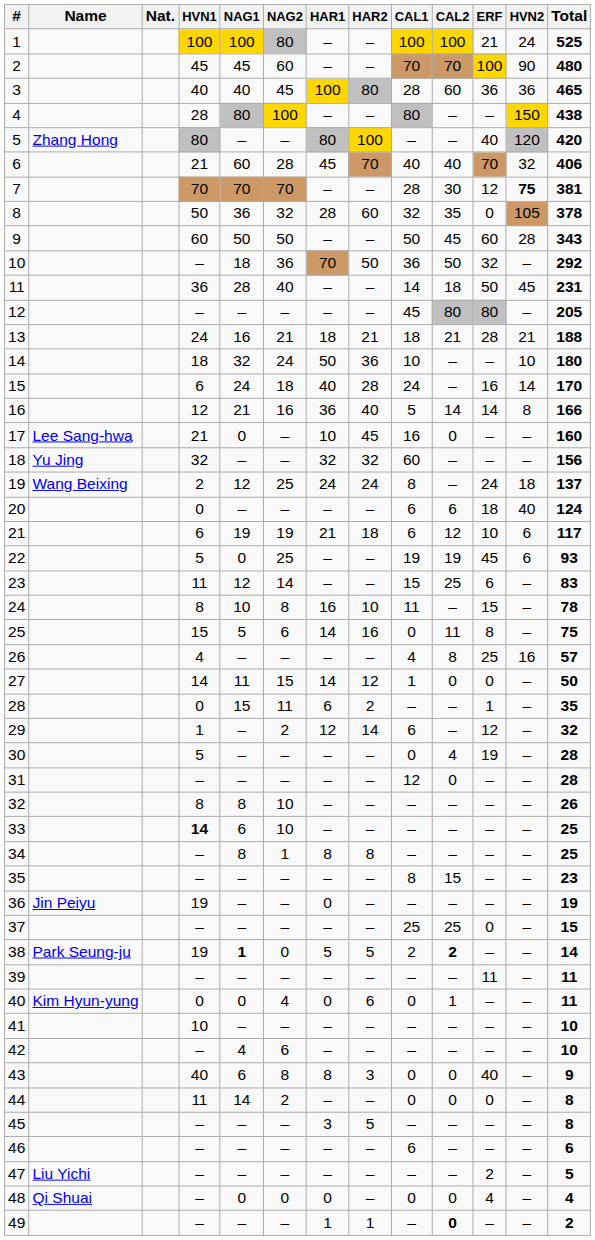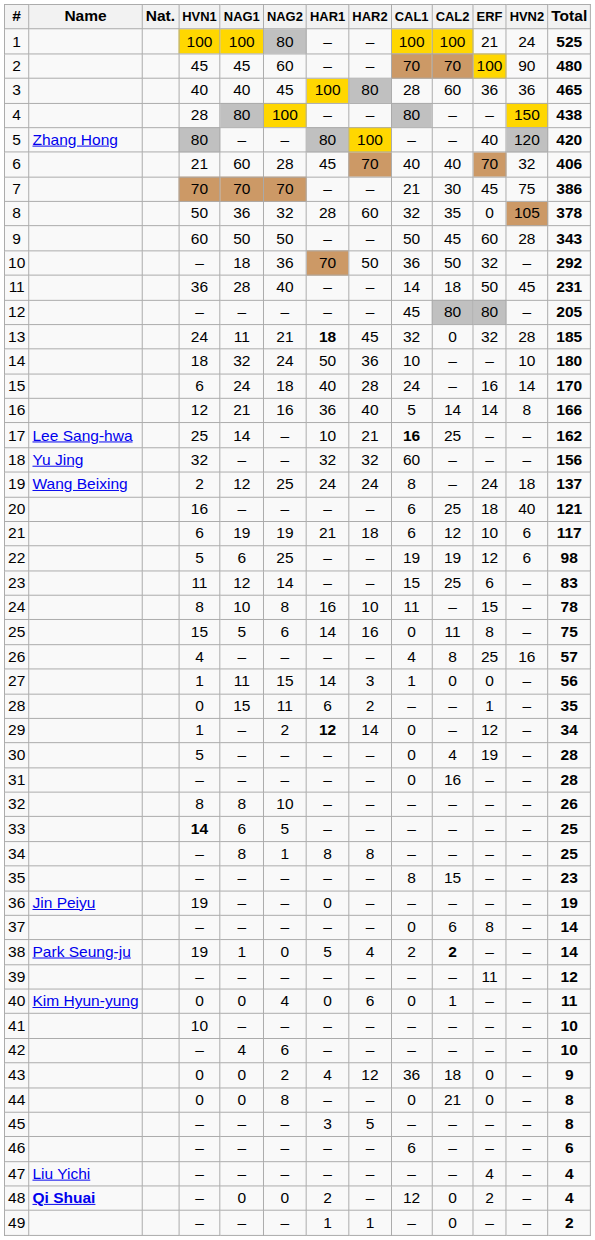 <table class="wikitable sortable" style="text-align:center;">
 <tr>
 <th>#</th>
 <th>Name</th>
 <th>Nat.</th>
 <th><small>HVN1</small></th>
 <th><small>NAG1</small></th>
 <th><small>NAG2</small></th>
 <th><small>HAR1</small></th>
 <th><small>HAR2</small></th>
 <th><small>CAL1</small></th>
 <th><small>CAL2</small></th>
 <th><small>ERF</small></th>
 <th><small>HVN2</small></th>
 <th>Total</th>
 </tr>
 <tr>
 <td>1</td>
 <td align=left></td>
 <td></td>
 <td bgcolor="gold">100</td>
 <td bgcolor="gold">100</td>
 <td bgcolor="silver">80</td>
 <td>–</td>
 <td>–</td>
 <td bgcolor="gold">100</td>
 <td bgcolor="gold">100</td>
 <td>21</td>
 <td>24</td>
 <td><strong>525</strong></td>
 </tr>
 <tr>
 <td>2</td>
 <td align=left></td>
 <td></td>
 <td>45</td>
 <td>45</td>
 <td>60</td>
 <td>–</td>
 <td>–</td>
 <td bgcolor=CC9966>70</td>
 <td bgcolor=CC9966>70</td>
 <td bgcolor="gold">100</td>
 <td>90</td>
 <td><strong>480</strong></td>
 </tr>
 <tr>
 <td>3</td>
 <td align=left></td>
 <td></td>
 <td>40</td>
 <td>40</td>
 <td>45</td>
 <td bgcolor="gold">100</td>
 <td bgcolor="silver">80</td>
 <td>28</td>
 <td>60</td>
 <td>36</td>
 <td>36</td>
 <td><strong>465</strong></td>
 </tr>
 <tr>
 <td>4</td>
 <td align=left></td>
 <td></td>
 <td>28</td>
 <td bgcolor="silver">80</td>
 <td bgcolor="gold">100</td>
 <td>–</td>
 <td>–</td>
 <td bgcolor="silver">80</td>
 <td>–</td>
 <td>–</td>
 <td bgcolor="gold">150</td>
 <td><strong>438</strong></td>
 </tr>
 <tr>
 <td>5</td>
 <td align=left><a href='#'>Zhang Hong</a></td>
 <td></td>
 <td bgcolor="silver">80</td>
 <td>–</td>
 <td>–</td>
 <td bgcolor="silver">80</td>
 <td bgcolor="gold">100</td>
 <td>–</td>
 <td>–</td>
 <td>40</td>
 <td bgcolor="silver">120</td>
 <td><strong>420</strong></td>
 </tr>
 <tr>
 <td>6</td>
 <td align=left></td>
 <td></td>
 <td>21</td>
 <td>60</td>
 <td>28</td>
 <td>45</td>
 <td bgcolor=CC9966>70</td>
 <td>40</td>
 <td>40</td>
 <td bgcolor=CC9966>70</td>
 <td>32</td>
 <td><strong>406</strong></td>
 </tr>
 <tr>
 <td>7</td>
 <td align=left></td>
 <td></td>
 <td bgcolor=CC9966>70</td>
 <td bgcolor=CC9966>70</td>
 <td bgcolor=CC9966>70</td>
 <td>–</td>
 <td>–</td>
-<td>28</td>
+<td>21</td>
 <td>30</td>
-<td>12</td>
-<td><strong>75</strong></td>
-<td><strong>381</strong></td>
+<td>45</td>
+<td>75</td>
+<td><strong>386</strong></td>
 </tr>
 <tr>
 <td>8</td>
 <td align=left></td>
 <td></td>
 <td>50</td>
 <td>36</td>
 <td>32</td>
 <td>28</td>
 <td>60</td>
 <td>32</td>
 <td>35</td>
 <td>0</td>
 <td bgcolor=CC9966>105</td>
 <td><strong>378</strong></td>
 </tr>
 <tr>
 <td>9</td>
 <td align=left></td>
 <td></td>
 <td>60</td>
 <td>50</td>
 <td>50</td>
 <td>–</td>
 <td>–</td>
 <td>50</td>
 <td>45</td>
 <td>60</td>
 <td>28</td>
 <td><strong>343</strong></td>
 </tr>
 <tr>
 <td>10</td>
 <td align=left></td>
 <td></td>
 <td>–</td>
 <td>18</td>
 <td>36</td>
 <td bgcolor=CC9966>70</td>
 <td>50</td>
 <td>36</td>
 <td>50</td>
 <td>32</td>
 <td>–</td>
 <td><strong>292</strong></td>
 </tr>
 <tr>
 <td>11</td>
 <td align=left></td>
 <td></td>
 <td>36</td>
 <td>28</td>
 <td>40</td>
 <td>–</td>
 <td>–</td>
 <td>14</td>
 <td>18</td>
 <td>50</td>
 <td>45</td>
 <td><strong>231</strong></td>
 </tr>
 <tr>
 <td>12</td>
 <td align=left></td>
 <td></td>
 <td>–</td>
 <td>–</td>
 <td>–</td>
 <td>–</td>
 <td>–</td>
 <td>45</td>
 <td bgcolor="silver">80</td>
 <td bgcolor="silver">80</td>
 <td>–</td>
 <td><strong>205</strong></td>
 </tr>
 <tr>
 <td>13</td>
 <td align=left></td>
 <td></td>
 <td>24</td>
-<td>16</td>
+<td>11</td>
 <td>21</td>
-<td>18</td>
-<td>21</td>
-<td>18</td>
-<td>21</td>
+<td><strong>18</strong></td>
+<td>45</td>
+<td>32</td>
+<td>0</td>
+<td>32</td>
 <td>28</td>
-<td>21</td>
-<td><strong>188</strong></td>
+<td><strong>185</strong></td>
 </tr>
 <tr>
 <td>14</td>
 <td align=left></td>
 <td></td>
 <td>18</td>
 <td>32</td>
 <td>24</td>
 <td>50</td>
 <td>36</td>
 <td>10</td>
 <td>–</td>
 <td>–</td>
 <td>10</td>
 <td><strong>180</strong></td>
 </tr>
 <tr>
 <td>15</td>
 <td align=left></td>
 <td></td>
 <td>6</td>
 <td>24</td>
 <td>18</td>
 <td>40</td>
 <td>28</td>
 <td>24</td>
 <td>–</td>
 <td>16</td>
 <td>14</td>
 <td><strong>170</strong></td>
 </tr>
 <tr>
 <td>16</td>
 <td align=left></td>
 <td></td>
 <td>12</td>
 <td>21</td>
 <td>16</td>
 <td>36</td>
 <td>40</td>
 <td>5</td>
 <td>14</td>
 <td>14</td>
 <td>8</td>
 <td><strong>166</strong></td>
 </tr>
 <tr>
 <td>17</td>
 <td align=left><a href='#'>Lee Sang-hwa</a></td>
 <td></td>
-<td>21</td>
-<td>0</td>
+<td>25</td>
+<td>14</td>
 <td>–</td>
 <td>10</td>
-<td>45</td>
-<td>16</td>
-<td>0</td>
+<td>21</td>
+<td><strong>16</strong></td>
+<td>25</td>
 <td>–</td>
 <td>–</td>
-<td><strong>160</strong></td>
+<td><strong>162</strong></td>
 </tr>
 <tr>
 <td>18</td>
 <td align=left><a href='#'>Yu Jing</a></td>
 <td></td>
 <td>32</td>
 <td>–</td>
 <td>–</td>
 <td>32</td>
 <td>32</td>
 <td>60</td>
 <td>–</td>
 <td>–</td>
 <td>–</td>
 <td><strong>156</strong></td>
 </tr>
 <tr>
 <td>19</td>
 <td align=left><a href='#'>Wang Beixing</a></td>
 <td></td>
 <td>2</td>
 <td>12</td>
 <td>25</td>
 <td>24</td>
 <td>24</td>
 <td>8</td>
 <td>–</td>
 <td>24</td>
 <td>18</td>
 <td><strong>137</strong></td>
 </tr>
 <tr>
 <td>20</td>
 <td align=left></td>
 <td></td>
-<td>0</td>
+<td>16</td>
 <td>–</td>
 <td>–</td>
 <td>–</td>
 <td>–</td>
 <td>6</td>
-<td>6</td>
+<td>25</td>
 <td>18</td>
 <td>40</td>
-<td><strong>124</strong></td>
+<td><strong>121</strong></td>
 </tr>
 <tr>
 <td>21</td>
 <td align=left></td>
 <td></td>
 <td>6</td>
 <td>19</td>
 <td>19</td>
 <td>21</td>
 <td>18</td>
 <td>6</td>
 <td>12</td>
 <td>10</td>
 <td>6</td>
 <td><strong>117</strong></td>
 </tr>
 <tr>
 <td>22</td>
 <td align=left></td>
 <td></td>
 <td>5</td>
-<td>0</td>
+<td>6</td>
 <td>25</td>
 <td>–</td>
 <td>–</td>
 <td>19</td>
 <td>19</td>
-<td>45</td>
+<td>12</td>
 <td>6</td>
-<td><strong>93</strong></td>
+<td><strong>98</strong></td>
 </tr>
 <tr>
 <td>23</td>
 <td align=left></td>
 <td></td>
 <td>11</td>
 <td>12</td>
 <td>14</td>
 <td>–</td>
 <td>–</td>
 <td>15</td>
 <td>25</td>
 <td>6</td>
 <td>–</td>
 <td><strong>83</strong></td>
 </tr>
 <tr>
 <td>24</td>
 <td align=left></td>
 <td></td>
 <td>8</td>
 <td>10</td>
 <td>8</td>
 <td>16</td>
 <td>10</td>
 <td>11</td>
 <td>–</td>
 <td>15</td>
 <td>–</td>
 <td><strong>78</strong></td>
 </tr>
 <tr>
 <td>25</td>
 <td align=left></td>
 <td></td>
 <td>15</td>
 <td>5</td>
 <td>6</td>
 <td>14</td>
 <td>16</td>
 <td>0</td>
 <td>11</td>
 <td>8</td>
 <td>–</td>
 <td><strong>75</strong></td>
 </tr>
 <tr>
 <td>26</td>
 <td align=left></td>
 <td></td>
 <td>4</td>
 <td>–</td>
 <td>–</td>
 <td>–</td>
 <td>–</td>
 <td>4</td>
 <td>8</td>
 <td>25</td>
 <td>16</td>
 <td><strong>57</strong></td>
 </tr>
 <tr>
 <td>27</td>
 <td align=left></td>
 <td></td>
-<td>14</td>
+<td>1</td>
 <td>11</td>
 <td>15</td>
 <td>14</td>
-<td>12</td>
+<td>3</td>
 <td>1</td>
 <td>0</td>
 <td>0</td>
 <td>–</td>
-<td><strong>50</strong></td>
+<td><strong>56</strong></td>
 </tr>
 <tr>
 <td>28</td>
 <td align=left></td>
 <td></td>
 <td>0</td>
 <td>15</td>
 <td>11</td>
 <td>6</td>
 <td>2</td>
 <td>–</td>
 <td>–</td>
 <td>1</td>
 <td>–</td>
 <td><strong>35</strong></td>
 </tr>
 <tr>
 <td>29</td>
 <td align=left></td>
 <td></td>
 <td>1</td>
 <td>–</td>
 <td>2</td>
-<td>12</td>
+<td><strong>12</strong></td>
 <td>14</td>
-<td>6</td>
+<td>0</td>
 <td>–</td>
 <td>12</td>
 <td>–</td>
-<td><strong>32</strong></td>
+<td><strong>34</strong></td>
 </tr>
 <tr>
 <td>30</td>
 <td align=left></td>
 <td></td>
 <td>5</td>
 <td>–</td>
 <td>–</td>
 <td>–</td>
 <td>–</td>
 <td>0</td>
 <td>4</td>
 <td>19</td>
 <td>–</td>
 <td><strong>28</strong></td>
 </tr>
 <tr>
 <td>31</td>
 <td align=left></td>
 <td></td>
 <td>–</td>
 <td>–</td>
 <td>–</td>
 <td>–</td>
 <td>–</td>
-<td>12</td>
 <td>0</td>
+<td>16</td>
 <td>–</td>
 <td>–</td>
 <td><strong>28</strong></td>
 </tr>
 <tr>
 <td>32</td>
 <td align=left></td>
 <td></td>
 <td>8</td>
 <td>8</td>
 <td>10</td>
 <td>–</td>
 <td>–</td>
 <td>–</td>
 <td>–</td>
 <td>–</td>
 <td>–</td>
 <td><strong>26</strong></td>
 </tr>
 <tr>
 <td>33</td>
 <td align=left></td>
 <td></td>
 <td><strong>14</strong></td>
 <td>6</td>
-<td>10</td>
+<td>5</td>
 <td>–</td>
 <td>–</td>
 <td>–</td>
 <td>–</td>
 <td>–</td>
 <td>–</td>
 <td><strong>25</strong></td>
 </tr>
 <tr>
 <td>34</td>
 <td align=left></td>
 <td></td>
 <td>–</td>
 <td>8</td>
 <td>1</td>
 <td>8</td>
 <td>8</td>
 <td>–</td>
 <td>–</td>
 <td>–</td>
 <td>–</td>
 <td><strong>25</strong></td>
 </tr>
 <tr>
 <td>35</td>
 <td align=left></td>
 <td></td>
 <td>–</td>
 <td>–</td>
 <td>–</td>
 <td>–</td>
 <td>–</td>
 <td>8</td>
 <td>15</td>
 <td>–</td>
 <td>–</td>
 <td><strong>23</strong></td>
 </tr>
 <tr>
 <td>36</td>
 <td align=left><a href='#'>Jin Peiyu</a></td>
 <td></td>
 <td>19</td>
 <td>–</td>
 <td>–</td>
 <td>0</td>
 <td>–</td>
 <td>–</td>
 <td>–</td>
 <td>–</td>
 <td>–</td>
 <td><strong>19</strong></td>
 </tr>
 <tr>
 <td>37</td>
 <td align=left></td>
 <td></td>
 <td>–</td>
 <td>–</td>
 <td>–</td>
 <td>–</td>
 <td>–</td>
-<td>25</td>
-<td>25</td>
 <td>0</td>
+<td>6</td>
+<td>8</td>
 <td>–</td>
-<td><strong>15</strong></td>
+<td><strong>14</strong></td>
 </tr>
 <tr>
 <td>38</td>
 <td align=left><a href='#'>Park Seung-ju</a></td>
 <td></td>
 <td>19</td>
-<td><strong>1</strong></td>
+<td>1</td>
 <td>0</td>
 <td>5</td>
-<td>5</td>
+<td>4</td>
 <td>2</td>
 <td><strong>2</strong></td>
 <td>–</td>
 <td>–</td>
 <td><strong>14</strong></td>
 </tr>
 <tr>
 <td>39</td>
 <td align=left></td>
 <td></td>
 <td>–</td>
 <td>–</td>
 <td>–</td>
 <td>–</td>
 <td>–</td>
 <td>–</td>
 <td>–</td>
 <td>11</td>
 <td>–</td>
-<td><strong>11</strong></td>
+<td><strong>12</strong></td>
 </tr>
 <tr>
 <td>40</td>
 <td align=left><a href='#'>Kim Hyun-yung</a></td>
 <td></td>
 <td>0</td>
 <td>0</td>
 <td>4</td>
 <td>0</td>
 <td>6</td>
 <td>0</td>
 <td>1</td>
 <td>–</td>
 <td>–</td>
 <td><strong>11</strong></td>
 </tr>
 <tr>
 <td>41</td>
 <td align=left></td>
 <td></td>
 <td>10</td>
 <td>–</td>
 <td>–</td>
 <td>–</td>
 <td>–</td>
 <td>–</td>
 <td>–</td>
 <td>–</td>
 <td>–</td>
 <td><strong>10</strong></td>
 </tr>
 <tr>
 <td>42</td>
 <td align=left></td>
 <td></td>
 <td>–</td>
 <td>4</td>
 <td>6</td>
 <td>–</td>
 <td>–</td>
 <td>–</td>
 <td>–</td>
 <td>–</td>
 <td>–</td>
 <td><strong>10</strong></td>
 </tr>
 <tr>
 <td>43</td>
 <td align=left></td>
 <td></td>
-<td>40</td>
-<td>6</td>
-<td>8</td>
-<td>8</td>
-<td>3</td>
 <td>0</td>
 <td>0</td>
-<td>40</td>
+<td>2</td>
+<td>4</td>
+<td>12</td>
+<td>36</td>
+<td>18</td>
+<td>0</td>
 <td>–</td>
 <td><strong>9</strong></td>
 </tr>
 <tr>
 <td>44</td>
 <td align=left></td>
 <td></td>
-<td>11</td>
-<td>14</td>
-<td>2</td>
+<td>0</td>
+<td>0</td>
+<td>8</td>
 <td>–</td>
 <td>–</td>
 <td>0</td>
-<td>0</td>
+<td>21</td>
 <td>0</td>
 <td>–</td>
 <td><strong>8</strong></td>
 </tr>
 <tr>
 <td>45</td>
 <td align=left></td>
 <td></td>
 <td>–</td>
 <td>–</td>
 <td>–</td>
 <td>3</td>
 <td>5</td>
 <td>–</td>
 <td>–</td>
 <td>–</td>
 <td>–</td>
 <td><strong>8</strong></td>
 </tr>
 <tr>
 <td>46</td>
 <td align=left></td>
 <td></td>
 <td>–</td>
 <td>–</td>
 <td>–</td>
 <td>–</td>
 <td>–</td>
 <td>6</td>
 <td>–</td>
 <td>–</td>
 <td>–</td>
 <td><strong>6</strong></td>
 </tr>
 <tr>
 <td>47</td>
 <td align=left><a href='#'>Liu Yichi</a></td>
 <td></td>
 <td>–</td>
 <td>–</td>
 <td>–</td>
 <td>–</td>
 <td>–</td>
 <td>–</td>
 <td>–</td>
-<td>2</td>
+<td>4</td>
 <td>–</td>
-<td><strong>5</strong></td>
+<td><strong>4</strong></td>
 </tr>
 <tr>
 <td>48</td>
-<td align=left><a href='#'>Qi Shuai</a></td>
+<td align=left><strong><a href='#'>Qi Shuai</a></strong></td>
 <td></td>
 <td>–</td>
 <td>0</td>
 <td>0</td>
+<td>2</td>
+<td>–</td>
+<td>12</td>
 <td>0</td>
-<td>–</td>
-<td>0</td>
-<td>0</td>
-<td>4</td>
+<td>2</td>
 <td>–</td>
 <td><strong>4</strong></td>
 </tr>
 <tr>
 <td>49</td>
 <td align=left></td>
 <td></td>
 <td>–</td>
 <td>–</td>
 <td>–</td>
 <td>1</td>
 <td>1</td>
 <td>–</td>
-<td><strong>0</strong></td>
+<td>0</td>
 <td>–</td>
 <td>–</td>
 <td><strong>2</strong></td>
 </tr>
 </table>
